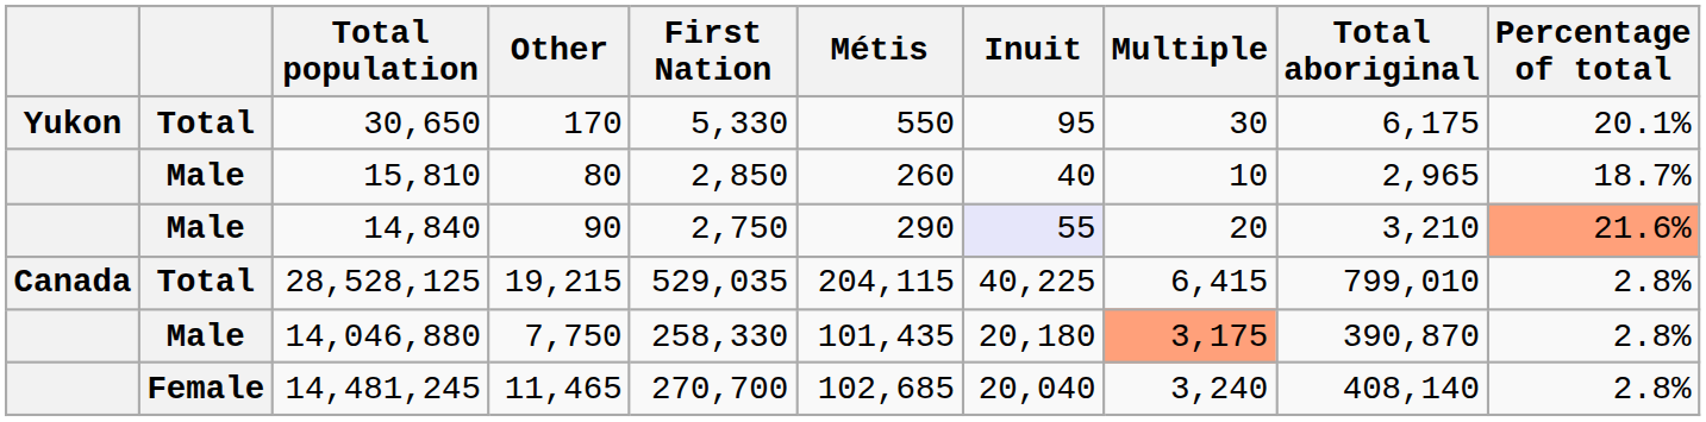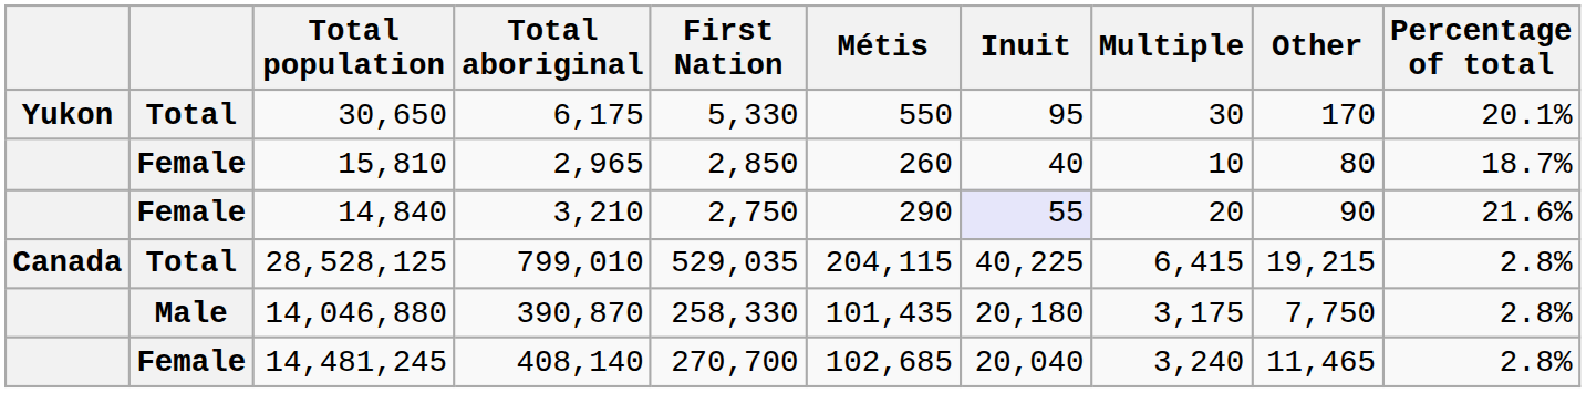 <table class="wikitable">
 <tr>
 <th></th>
 <th></th>
 <th width="80">Total population</th>
-<th width="50">Other</th>
+<th width="70">Total aboriginal</th>
 <th width="60">First Nation</th>
 <th width="60">Métis</th>
 <th width="50">Inuit</th>
 <th width="50">Multiple</th>
-<th width="70">Total aboriginal</th>
+<th width="50">Other</th>
 <th width="50">Percentage of total</th>
 </tr>
 <tr>
 <th>Yukon</th>
 <th align="right">Total</th>
 <td align="right">30,650</td>
-<td align="right">170</td>
+<td align="right">6,175</td>
 <td align="right">5,330</td>
 <td align="right">550</td>
 <td align="right">95</td>
 <td align="right">30</td>
-<td align="right">6,175</td>
+<td align="right">170</td>
 <td align="right">20.1%</td>
 </tr>
 <tr>
 <th></th>
-<th align="right">Male</th>
+<th align="right">Female</th>
 <td align="right">15,810</td>
-<td align="right">80</td>
+<td align="right">2,965</td>
 <td align="right">2,850</td>
 <td align="right">260</td>
 <td align="right">40</td>
 <td align="right">10</td>
-<td align="right">2,965</td>
+<td align="right">80</td>
 <td align="right">18.7%</td>
 </tr>
 <tr>
 <th></th>
-<th align="right">Male</th>
+<th align="right">Female</th>
 <td align="right">14,840</td>
-<td align="right">90</td>
+<td align="right">3,210</td>
 <td align="right">2,750</td>
 <td align="right">290</td>
 <td align="right" style="background: lavender;">55</td>
 <td align="right">20</td>
-<td align="right">3,210</td>
-<td align="right" style="background: lightsalmon;">21.6%</td>
+<td align="right">90</td>
+<td align="right">21.6%</td>
 </tr>
 <tr>
 <th>Canada</th>
 <th align="right">Total</th>
 <td align="right">28,528,125</td>
-<td align="right">19,215</td>
+<td align="right">799,010</td>
 <td align="right">529,035</td>
 <td align="right">204,115</td>
 <td align="right">40,225</td>
 <td align="right">6,415</td>
-<td align="right">799,010</td>
+<td align="right">19,215</td>
 <td align="right">2.8%</td>
 </tr>
 <tr>
 <th></th>
 <th align="right">Male</th>
 <td align="right">14,046,880</td>
-<td align="right">7,750</td>
+<td align="right">390,870</td>
 <td align="right">258,330</td>
 <td align="right">101,435</td>
 <td align="right">20,180</td>
-<td align="right" style="background: lightsalmon;">3,175</td>
-<td align="right">390,870</td>
+<td align="right">3,175</td>
+<td align="right">7,750</td>
 <td align="right">2.8%</td>
 </tr>
 <tr>
 <th></th>
 <th align="right">Female</th>
 <td align="right">14,481,245</td>
-<td align="right">11,465</td>
+<td align="right">408,140</td>
 <td align="right">270,700</td>
 <td align="right">102,685</td>
 <td align="right">20,040</td>
 <td align="right">3,240</td>
-<td align="right">408,140</td>
+<td align="right">11,465</td>
 <td align="right">2.8%</td>
 </tr>
 </table>
